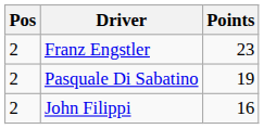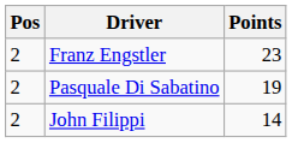 <table class="wikitable" style="font-size: 95%;">
 <tr>
 <th>Pos</th>
 <th>Driver</th>
 <th>Points</th>
 </tr>
 <tr>
 <td>2</td>
 <td> <a href='#'>Franz Engstler</a></td>
 <td align="right">23</td>
 </tr>
 <tr>
 <td>2</td>
 <td> <a href='#'>Pasquale Di Sabatino</a></td>
 <td align="right">19</td>
 </tr>
 <tr>
 <td>2</td>
 <td> <a href='#'>John Filippi</a></td>
-<td align="right">16</td>
+<td align="right">14</td>
 </tr>
 </table>
